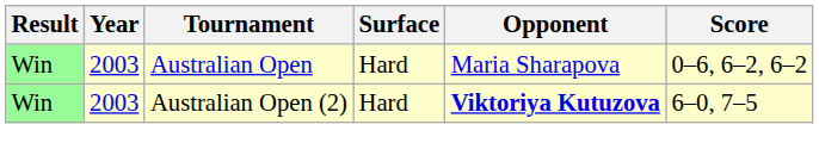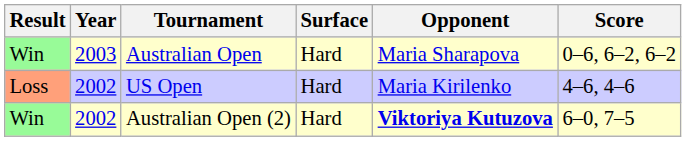 <table class="sortable wikitable">
 <tr>
 <th>Result</th>
 <th>Year</th>
 <th>Tournament</th>
 <th>Surface</th>
 <th>Opponent</th>
 <th class="unsortable">Score</th>
 </tr>
 <tr style=background:#ffc>
 <td bgcolor=98FB98>Win</td>
 <td><a href='#'>2003</a></td>
 <td><a href='#'>Australian Open</a></td>
 <td>Hard</td>
 <td> <a href='#'>Maria Sharapova</a></td>
 <td>0–6, 6–2, 6–2</td>
 </tr>
+<tr style=background:#ccf>
+<td bgcolor=FFA07A>Loss</td>
+<td><a href='#'>2002</a></td>
+<td><a href='#'>US Open</a></td>
+<td>Hard</td>
+<td> <a href='#'>Maria Kirilenko</a></td>
+<td>4–6, 4–6</td>
+</tr>
 <tr style=background:#ffc>
 <td bgcolor=98FB98>Win</td>
-<td><a href='#'>2003</a></td>
+<td><a href='#'>2002</a></td>
 <td>Australian Open (2)</td>
 <td>Hard</td>
 <td><strong> <a href='#'>Viktoriya Kutuzova</a></strong></td>
 <td>6–0, 7–5</td>
 </tr>
 </table>
